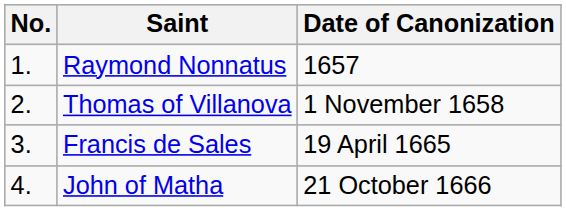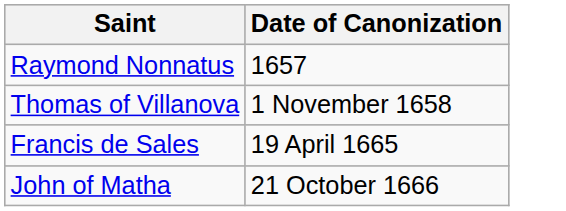 <table class="wikitable">
 <tr>
-<th>No.</th>
 <th>Saint</th>
 <th>Date of Canonization</th>
 </tr>
 <tr>
-<td>1.</td>
 <td><a href='#'>Raymond Nonnatus</a></td>
 <td>1657</td>
 </tr>
 <tr>
-<td>2.</td>
 <td><a href='#'>Thomas of Villanova</a></td>
 <td>1 November 1658</td>
 </tr>
 <tr>
-<td>3.</td>
 <td><a href='#'>Francis de Sales</a></td>
 <td>19 April 1665</td>
 </tr>
 <tr>
-<td>4.</td>
 <td><a href='#'>John of Matha</a></td>
 <td>21 October 1666</td>
 </tr>
 </table>
